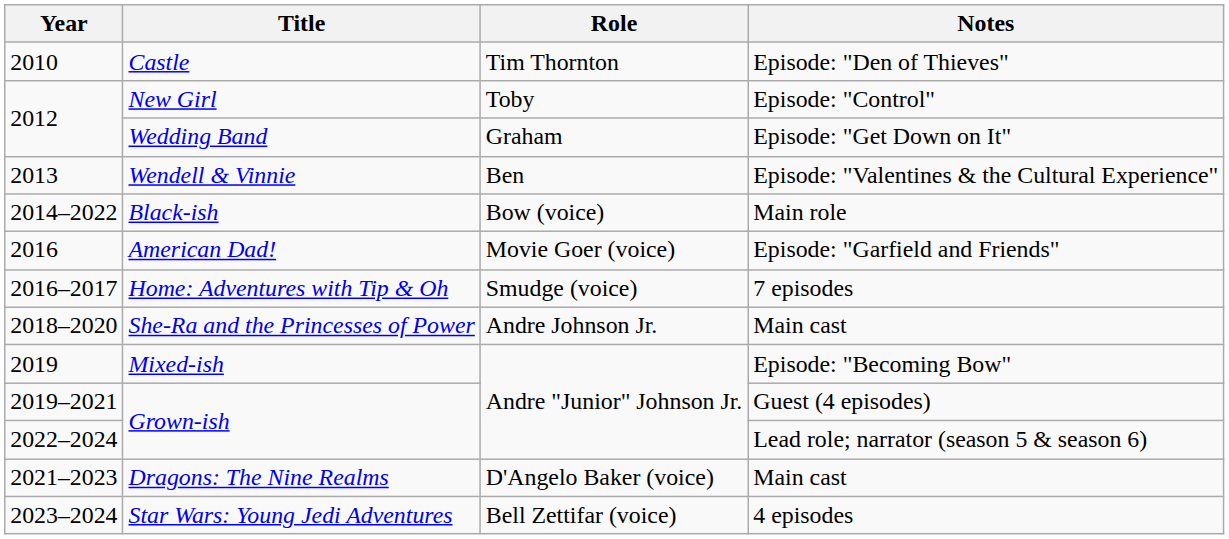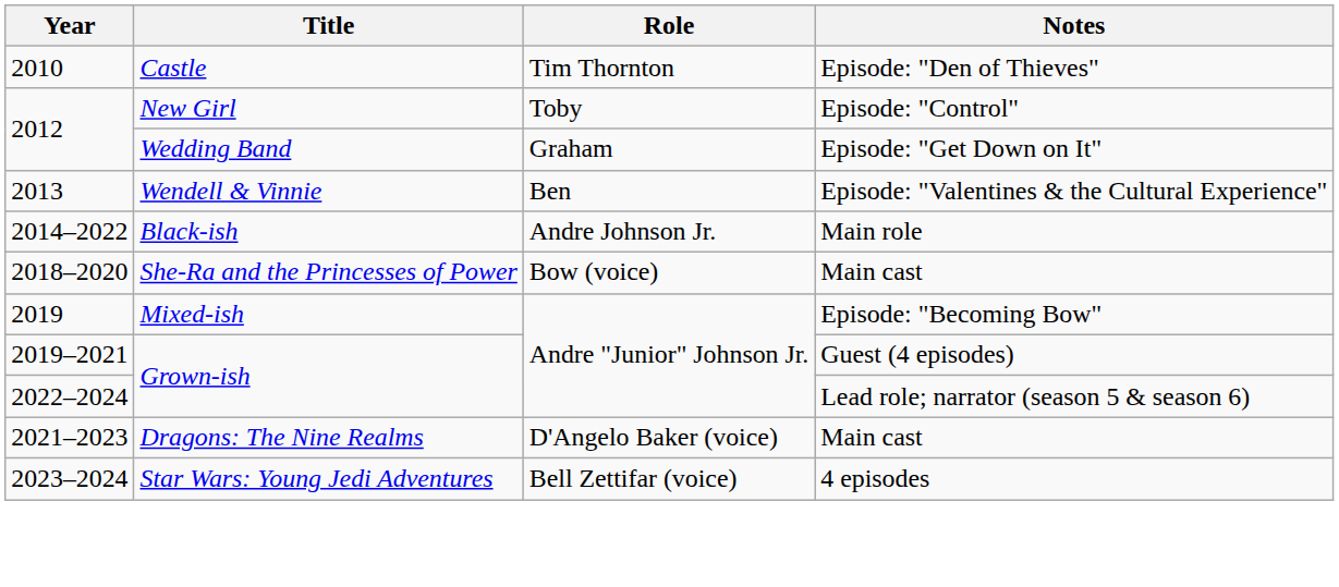 <table class="wikitable sortable">
 <tr>
 <th>Year</th>
 <th>Title</th>
 <th>Role</th>
 <th>Notes</th>
 </tr>
 <tr>
 <td>2010</td>
 <td><em><a href='#'>Castle</a></em></td>
 <td>Tim Thornton</td>
 <td>Episode: "Den of Thieves"</td>
 </tr>
 <tr>
 <td rowspan="2">2012</td>
 <td><em><a href='#'>New Girl</a></em></td>
 <td>Toby</td>
 <td>Episode: "Control"</td>
 </tr>
 <tr>
 <td><em><a href='#'>Wedding Band</a></em></td>
 <td>Graham</td>
 <td>Episode: "Get Down on It"</td>
 </tr>
 <tr>
 <td>2013</td>
 <td><em><a href='#'>Wendell & Vinnie</a></em></td>
 <td>Ben</td>
 <td>Episode: "Valentines & the Cultural Experience"</td>
 </tr>
 <tr>
 <td>2014–2022</td>
 <td><em><a href='#'>Black-ish</a></em></td>
-<td>Bow (voice)</td>
+<td>Andre Johnson Jr.</td>
 <td>Main role</td>
-</tr>
-<tr>
-<td>2016</td>
-<td><em><a href='#'>American Dad!</a></em></td>
-<td>Movie Goer (voice)</td>
-<td>Episode: "Garfield and Friends"</td>
-</tr>
-<tr>
-<td>2016–2017</td>
-<td><em><a href='#'>Home: Adventures with Tip & Oh</a></em></td>
-<td>Smudge (voice)</td>
-<td>7 episodes</td>
 </tr>
 <tr>
 <td>2018–2020</td>
 <td><em><a href='#'>She-Ra and the Princesses of Power</a></em></td>
-<td>Andre Johnson Jr.</td>
+<td>Bow (voice)</td>
 <td>Main cast</td>
 </tr>
 <tr>
 <td>2019</td>
 <td><em><a href='#'>Mixed-ish</a></em></td>
 <td rowspan="3">Andre "Junior" Johnson Jr.</td>
 <td>Episode: "Becoming Bow"</td>
 </tr>
 <tr>
 <td>2019–2021</td>
 <td rowspan="2"><em><a href='#'>Grown-ish</a></em></td>
 <td>Guest (4 episodes)</td>
 </tr>
 <tr>
 <td>2022–2024</td>
 <td>Lead role; narrator (season 5 & season 6)</td>
 </tr>
 <tr>
 <td>2021–2023</td>
 <td><em><a href='#'>Dragons: The Nine Realms</a></em></td>
 <td>D'Angelo Baker (voice)</td>
 <td>Main cast</td>
 </tr>
 <tr>
 <td>2023–2024</td>
 <td><em><a href='#'>Star Wars: Young Jedi Adventures</a></em></td>
 <td>Bell Zettifar (voice)</td>
 <td>4 episodes</td>
 </tr>
 </table>
